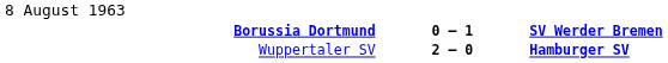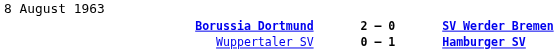 <table width=100% cellspacing=1>
 <tr>
 <th width=25%></th>
 <th width=10%></th>
 <th width=25%></th>
 <th></th>
 </tr>
 <tr>
 <td>8 August 1963</td>
 </tr>
 <tr style=font-size:90%>
 <td align=right><strong><a href='#'>Borussia Dortmund</a></strong></td>
-<td align=center><strong>0 – 1</strong></td>
+<td align=center><strong>2 – 0</strong></td>
 <td><strong><a href='#'>SV Werder Bremen</a></strong></td>
 </tr>
 <tr style=font-size:90%>
 <td align=right><a href='#'>Wuppertaler SV</a></td>
-<td align=center><strong>2 – 0</strong></td>
+<td align=center><strong>0 – 1</strong></td>
 <td><strong><a href='#'>Hamburger SV</a></strong></td>
 </tr>
 </table>
